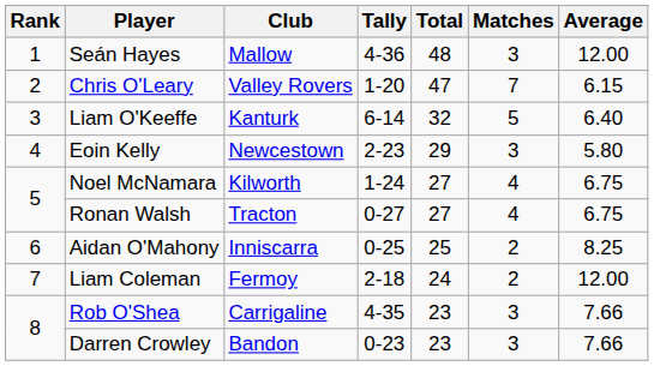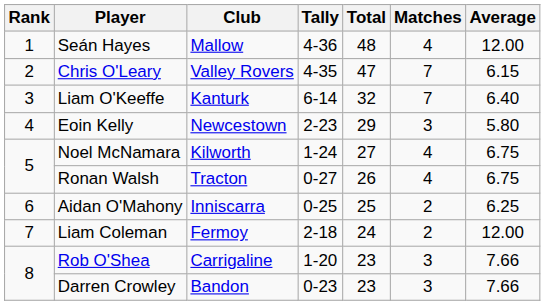 <table class="wikitable">
 <tr>
 <th>Rank</th>
 <th>Player</th>
 <th>Club</th>
 <th>Tally</th>
 <th>Total</th>
 <th>Matches</th>
 <th>Average</th>
 </tr>
 <tr>
 <td rowspan=1 align=center>1</td>
 <td>Seán Hayes</td>
 <td><a href='#'>Mallow</a></td>
 <td align=center>4-36</td>
 <td align=center>48</td>
-<td align=center>3</td>
+<td align=center>4</td>
 <td align=center>12.00</td>
 </tr>
 <tr>
 <td rowspan=1 align=center>2</td>
 <td><a href='#'>Chris O'Leary</a></td>
 <td><a href='#'>Valley Rovers</a></td>
-<td align=center>1-20</td>
+<td align=center>4-35</td>
 <td align=center>47</td>
 <td align=center>7</td>
 <td align=center>6.15</td>
 </tr>
 <tr>
 <td rowspan=1 align=center>3</td>
 <td>Liam O'Keeffe</td>
 <td><a href='#'>Kanturk</a></td>
 <td align=center>6-14</td>
 <td align=center>32</td>
-<td align=center>5</td>
+<td align=center>7</td>
 <td align=center>6.40</td>
 </tr>
 <tr>
 <td rowspan=1 align=center>4</td>
 <td>Eoin Kelly</td>
 <td><a href='#'>Newcestown</a></td>
 <td align=center>2-23</td>
 <td align=center>29</td>
 <td align=center>3</td>
 <td align=center>5.80</td>
 </tr>
 <tr>
 <td rowspan=2 align=center>5</td>
 <td>Noel McNamara</td>
 <td><a href='#'>Kilworth</a></td>
 <td align=center>1-24</td>
 <td align=center>27</td>
 <td align=center>4</td>
 <td align=center>6.75</td>
 </tr>
 <tr>
 <td>Ronan Walsh</td>
 <td><a href='#'>Tracton</a></td>
 <td align=center>0-27</td>
-<td align=center>27</td>
+<td align=center>26</td>
 <td align=center>4</td>
 <td align=center>6.75</td>
 </tr>
 <tr>
 <td rowspan=1 align=center>6</td>
 <td>Aidan O'Mahony</td>
 <td><a href='#'>Inniscarra</a></td>
 <td align=center>0-25</td>
 <td align=center>25</td>
 <td align=center>2</td>
-<td align=center>8.25</td>
+<td align=center>6.25</td>
 </tr>
 <tr>
 <td rowspan=1 align=center>7</td>
 <td>Liam Coleman</td>
 <td><a href='#'>Fermoy</a></td>
 <td align=center>2-18</td>
 <td align=center>24</td>
 <td align=center>2</td>
 <td align=center>12.00</td>
 </tr>
 <tr>
 <td rowspan=2 align=center>8</td>
 <td><a href='#'>Rob O'Shea</a></td>
 <td><a href='#'>Carrigaline</a></td>
-<td align=center>4-35</td>
+<td align=center>1-20</td>
 <td align=center>23</td>
 <td align=center>3</td>
 <td align=center>7.66</td>
 </tr>
 <tr>
 <td>Darren Crowley</td>
 <td><a href='#'>Bandon</a></td>
 <td align=center>0-23</td>
 <td align=center>23</td>
 <td align=center>3</td>
 <td align=center>7.66</td>
 </tr>
 </table>
